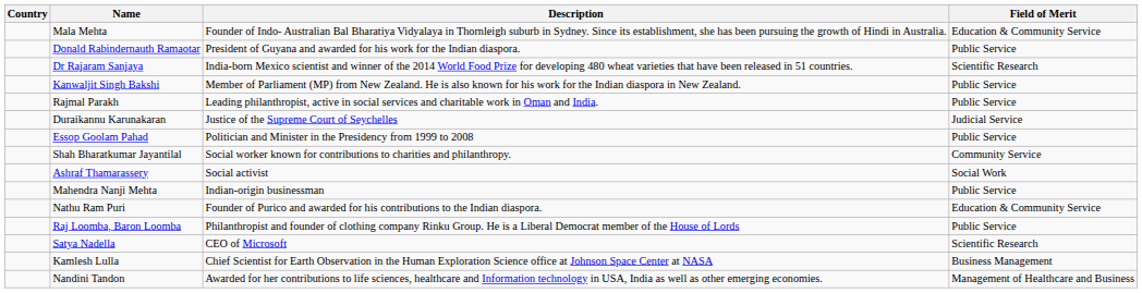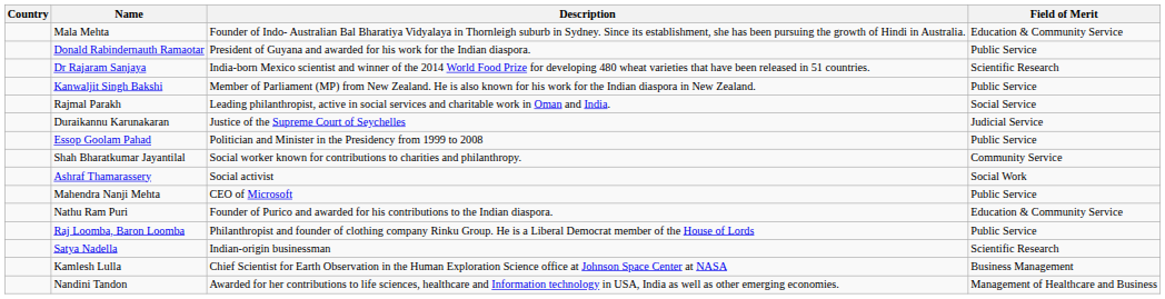 <table class="wikitable sortable">
 <tr>
 <th>Country</th>
 <th>Name</th>
 <th>Description</th>
 <th>Field of Merit</th>
 </tr>
 <tr>
 <td></td>
 <td>Mala Mehta</td>
 <td>Founder of Indo- Australian Bal Bharatiya Vidyalaya in Thornleigh suburb in Sydney. Since its establishment, she has been pursuing the growth of Hindi in Australia.</td>
 <td>Education & Community Service</td>
 </tr>
 <tr>
 <td></td>
 <td><a href='#'>Donald Rabindernauth Ramaotar</a></td>
 <td>President of Guyana and awarded for his work for the Indian diaspora.</td>
 <td>Public Service</td>
 </tr>
 <tr>
 <td></td>
 <td><a href='#'>Dr Rajaram Sanjaya</a></td>
 <td>India-born Mexico scientist and winner of the 2014 <a href='#'>World Food Prize</a> for developing 480 wheat varieties that have been released in 51 countries.</td>
 <td>Scientific Research</td>
 </tr>
 <tr>
 <td></td>
 <td><a href='#'>Kanwaljit Singh Bakshi</a></td>
 <td>Member of Parliament (MP) from New Zealand. He is also known for his work for the Indian diaspora in New Zealand.</td>
 <td>Public Service</td>
 </tr>
 <tr>
 <td></td>
 <td>Rajmal Parakh</td>
 <td>Leading philanthropist, active in social services and charitable work in <a href='#'>Oman</a> and <a href='#'>India</a>.</td>
-<td>Public Service</td>
+<td>Social Service</td>
 </tr>
 <tr>
 <td></td>
 <td>Duraikannu Karunakaran</td>
 <td>Justice of the <a href='#'>Supreme Court of Seychelles</a></td>
 <td>Judicial Service</td>
 </tr>
 <tr>
 <td></td>
 <td><a href='#'>Essop Goolam Pahad</a></td>
 <td>Politician and Minister in the Presidency from 1999 to 2008</td>
 <td>Public Service</td>
 </tr>
 <tr>
 <td></td>
 <td>Shah Bharatkumar Jayantilal</td>
 <td>Social worker known for contributions to charities and philanthropy.</td>
 <td>Community Service</td>
 </tr>
 <tr>
 <td></td>
 <td><a href='#'>Ashraf Thamarassery</a></td>
 <td>Social activist</td>
 <td>Social Work</td>
 </tr>
 <tr>
 <td></td>
 <td>Mahendra Nanji Mehta</td>
-<td>Indian-origin businessman</td>
+<td>CEO of <a href='#'>Microsoft</a></td>
 <td>Public Service</td>
 </tr>
 <tr>
 <td></td>
 <td>Nathu Ram Puri</td>
 <td>Founder of Purico and awarded for his contributions to the Indian diaspora.</td>
 <td>Education & Community Service</td>
 </tr>
 <tr>
 <td></td>
 <td><a href='#'>Raj Loomba, Baron Loomba</a></td>
 <td>Philanthropist and founder of clothing company Rinku Group. He is a Liberal Democrat member of the <a href='#'>House of Lords</a></td>
 <td>Public Service</td>
 </tr>
 <tr>
 <td></td>
 <td><a href='#'>Satya Nadella</a></td>
-<td>CEO of <a href='#'>Microsoft</a></td>
+<td>Indian-origin businessman</td>
 <td>Scientific Research</td>
 </tr>
 <tr>
 <td></td>
 <td>Kamlesh Lulla</td>
 <td>Chief Scientist for Earth Observation in the Human Exploration Science office at <a href='#'>Johnson Space Center</a> at <a href='#'>NASA</a></td>
 <td>Business Management</td>
 </tr>
 <tr>
 <td></td>
 <td>Nandini Tandon</td>
 <td>Awarded for her contributions to life sciences, healthcare and <a href='#'>Information technology</a> in USA, India as well as other emerging economies.</td>
 <td>Management of Healthcare and Business</td>
 </tr>
 </table>
